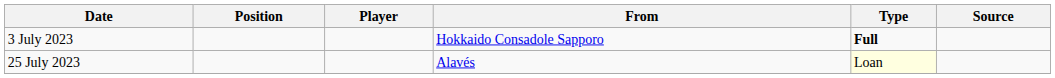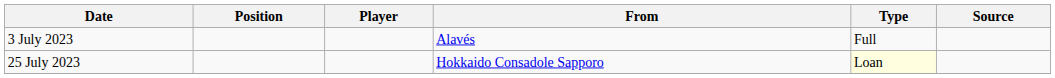 <table class="wikitable sortable" style="width:90%; text-align:center; font-size:95%; text-align:left;">
 <tr>
 <th>Date</th>
 <th>Position</th>
 <th>Player</th>
 <th>From</th>
 <th>Type</th>
 <th>Source</th>
 </tr>
 <tr>
 <td>3 July 2023</td>
 <td></td>
 <td></td>
-<td> <a href='#'>Hokkaido Consadole Sapporo</a></td>
-<td><strong>Full</strong></td>
+<td> <a href='#'>Alavés</a></td>
+<td>Full</td>
 <td></td>
 </tr>
 <tr>
 <td>25 July 2023</td>
 <td></td>
 <td></td>
-<td> <a href='#'>Alavés</a></td>
+<td> <a href='#'>Hokkaido Consadole Sapporo</a></td>
 <td style="background: lightyellow;">Loan</td>
 <td></td>
 </tr>
 <tr>
 </tr>
 </table>
